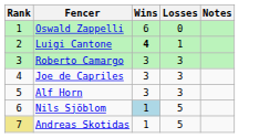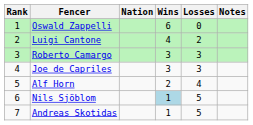 <table class="wikitable sortable" style="text-align: center;">
 <tr>
 <th>Rank</th>
 <th>Fencer</th>
+<th>Nation</th>
 <th>Wins</th>
 <th>Losses</th>
 <th>Notes</th>
 </tr>
 <tr style="background:#bbf3bb;">
 <td>1</td>
 <td align=left><a href='#'>Oswald Zappelli</a></td>
+<td align=left></td>
 <td>6</td>
 <td>0</td>
 <td></td>
 </tr>
 <tr style="background:#bbf3bb;">
 <td>2</td>
 <td align=left><a href='#'>Luigi Cantone</a></td>
-<td><strong>4</strong></td>
-<td>1</td>
+<td align=left></td>
+<td>4</td>
+<td>2</td>
 <td></td>
 </tr>
 <tr style="background:#bbf3bb;">
 <td>3</td>
 <td align=left><a href='#'>Roberto Camargo</a></td>
+<td align=left></td>
 <td>3</td>
 <td>3</td>
 <td></td>
 </tr>
 <tr>
 <td>4</td>
 <td align=left><a href='#'>Joe de Capriles</a></td>
+<td align=left></td>
 <td>3</td>
 <td>3</td>
 <td></td>
 </tr>
 <tr>
 <td>5</td>
 <td align=left><a href='#'>Alf Horn</a></td>
-<td>3</td>
-<td>3</td>
+<td align=left></td>
+<td>2</td>
+<td>4</td>
 <td></td>
 </tr>
 <tr>
 <td>6</td>
 <td align=left><a href='#'>Nils Sjöblom</a></td>
+<td align=left></td>
 <td style="background: lightblue;">1</td>
 <td>5</td>
 <td></td>
 </tr>
 <tr>
-<td style="background: khaki;">7</td>
+<td>7</td>
 <td align=left><a href='#'>Andreas Skotidas</a></td>
+<td align=left></td>
 <td>1</td>
 <td>5</td>
 <td></td>
 </tr>
 </table>
